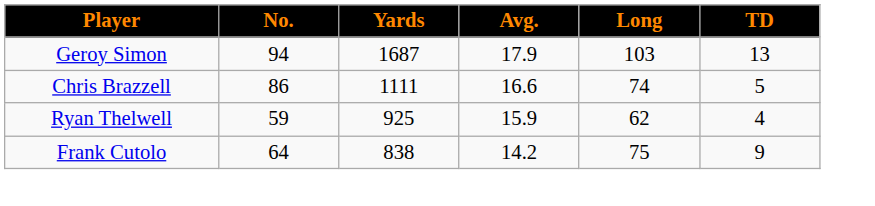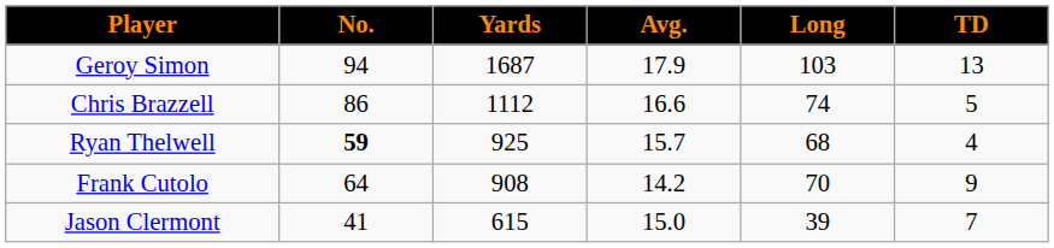 <table class="wikitable sortable">
 <tr>
 <th style="background:black;color:#FF8800;" width="16%">Player</th>
 <th style="background:black;color:#FF8800;" width="9%">No.</th>
 <th style="background:black;color:#FF8800;" width="9%">Yards</th>
 <th style="background:black;color:#FF8800;" width="9%">Avg.</th>
 <th style="background:black;color:#FF8800;" width="9%">Long</th>
 <th style="background:black;color:#FF8800;" width="9%">TD</th>
 </tr>
 <tr align="center">
 <td><a href='#'>Geroy Simon</a></td>
 <td>94</td>
 <td>1687</td>
 <td>17.9</td>
 <td>103</td>
 <td>13</td>
 </tr>
 <tr align="center">
 <td><a href='#'>Chris Brazzell</a></td>
 <td>86</td>
-<td>1111</td>
+<td>1112</td>
 <td>16.6</td>
 <td>74</td>
 <td>5</td>
 </tr>
 <tr align="center">
 <td><a href='#'>Ryan Thelwell</a></td>
-<td>59</td>
+<td><strong>59</strong></td>
 <td>925</td>
-<td>15.9</td>
-<td>62</td>
+<td>15.7</td>
+<td>68</td>
 <td>4</td>
 </tr>
 <tr align="center">
 <td><a href='#'>Frank Cutolo</a></td>
 <td>64</td>
-<td>838</td>
+<td>908</td>
 <td>14.2</td>
-<td>75</td>
+<td>70</td>
 <td>9</td>
 </tr>
+<tr align="center">
+<td><a href='#'>Jason Clermont</a></td>
+<td>41</td>
+<td>615</td>
+<td>15.0</td>
+<td>39</td>
+<td>7</td>
+</tr>
 </table>
